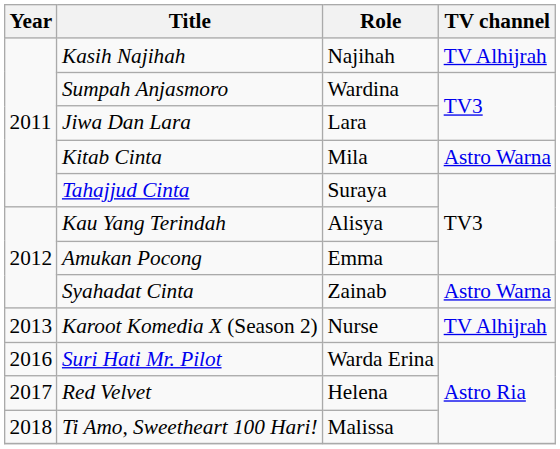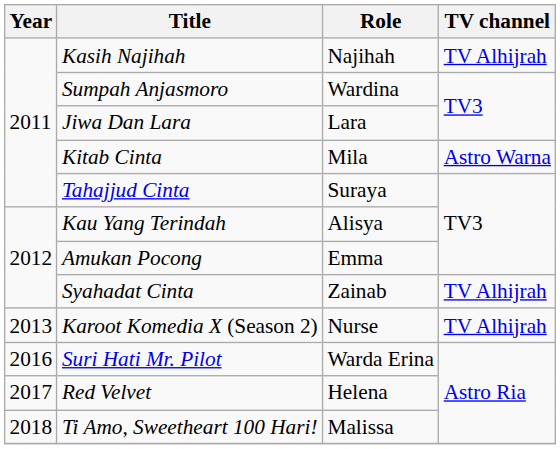 <table class="wikitable">
 <tr>
 <th>Year</th>
 <th>Title</th>
 <th>Role</th>
 <th>TV channel</th>
 </tr>
 <tr>
 <td rowspan="5">2011</td>
 <td><em>Kasih Najihah</em></td>
 <td>Najihah</td>
 <td><a href='#'>TV Alhijrah</a></td>
 </tr>
 <tr>
 <td><em>Sumpah Anjasmoro</em></td>
 <td>Wardina</td>
 <td rowspan="2"><a href='#'>TV3</a></td>
 </tr>
 <tr>
 <td><em>Jiwa Dan Lara</em></td>
 <td>Lara</td>
 </tr>
 <tr>
 <td><em>Kitab Cinta</em></td>
 <td>Mila</td>
 <td><a href='#'>Astro Warna</a></td>
 </tr>
 <tr>
 <td><em><a href='#'>Tahajjud Cinta</a></em></td>
 <td>Suraya</td>
 <td rowspan="3">TV3</td>
 </tr>
 <tr>
 <td rowspan="3">2012</td>
 <td><em>Kau Yang Terindah</em></td>
 <td>Alisya</td>
 </tr>
 <tr>
 <td><em>Amukan Pocong</em></td>
 <td>Emma</td>
 </tr>
 <tr>
 <td><em>Syahadat Cinta</em></td>
 <td>Zainab</td>
-<td><a href='#'>Astro Warna</a></td>
+<td><a href='#'>TV Alhijrah</a></td>
 </tr>
 <tr>
 <td>2013</td>
 <td><em>Karoot Komedia X</em> (Season 2)</td>
 <td>Nurse</td>
 <td><a href='#'>TV Alhijrah</a></td>
 </tr>
 <tr>
 <td>2016</td>
 <td><em><a href='#'>Suri Hati Mr. Pilot</a></em></td>
 <td>Warda Erina</td>
 <td rowspan="3"><a href='#'>Astro Ria</a></td>
 </tr>
 <tr>
 <td>2017</td>
 <td><em>Red Velvet</em></td>
 <td>Helena</td>
 </tr>
 <tr>
 <td>2018</td>
 <td><em>Ti Amo, Sweetheart 100 Hari!</em></td>
 <td>Malissa</td>
 </tr>
 <tr>
 </tr>
 </table>
